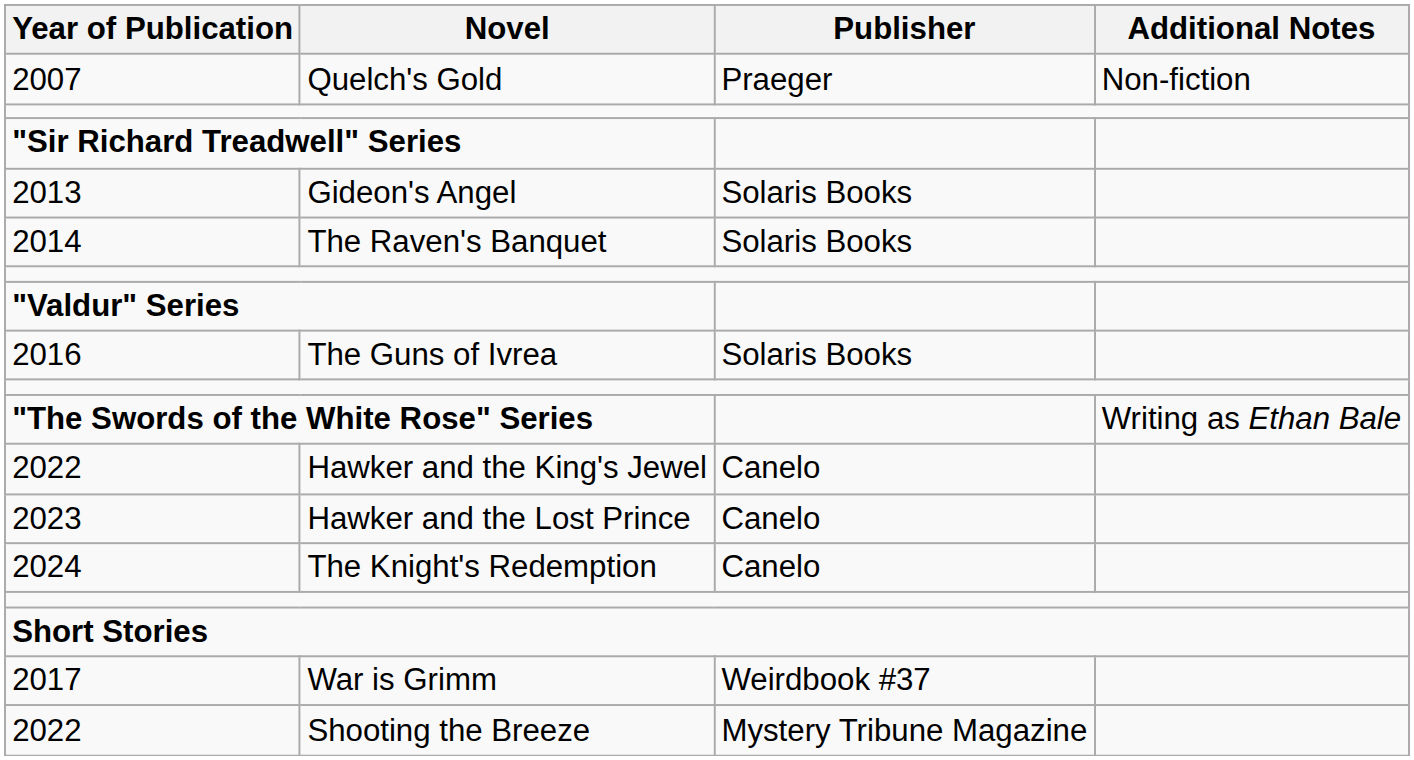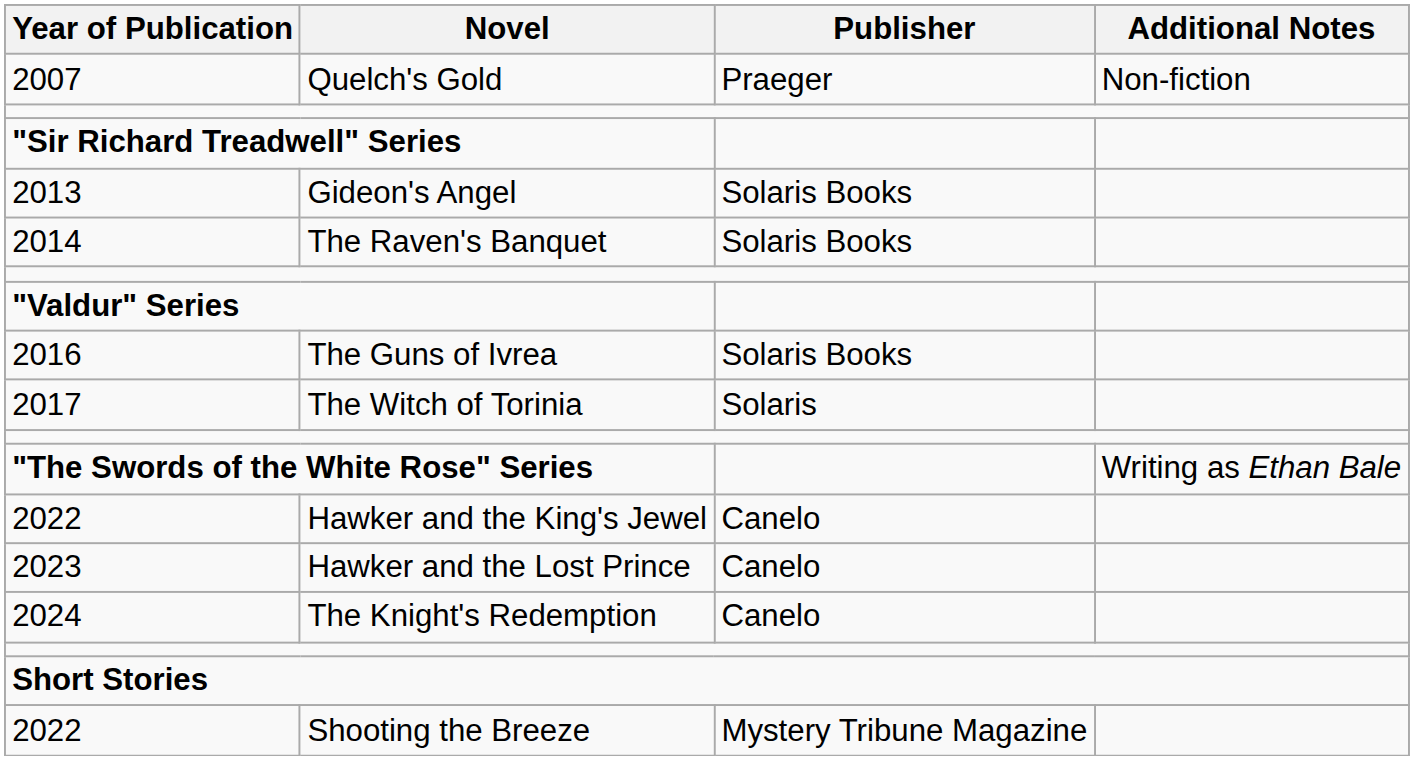 <table class="wikitable">
 <tr>
 <th>Year of Publication</th>
 <th>Novel</th>
 <th>Publisher</th>
 <th>Additional Notes</th>
 </tr>
 <tr>
 <td>2007</td>
 <td>Quelch's Gold</td>
 <td>Praeger</td>
 <td>Non-fiction</td>
 </tr>
 <tr>
 <td colspan="4"></td>
 </tr>
 <tr>
 <td colspan="2"><strong>"Sir Richard Treadwell" Series</strong></td>
 <td></td>
 <td></td>
 </tr>
 <tr>
 <td>2013</td>
 <td>Gideon's Angel</td>
 <td>Solaris Books</td>
 <td></td>
 </tr>
 <tr>
 <td>2014</td>
 <td>The Raven's Banquet</td>
 <td>Solaris Books</td>
 <td></td>
 </tr>
 <tr>
 <td colspan="4"></td>
 </tr>
 <tr>
 <td colspan="2"><strong>"Valdur" Series</strong></td>
 <td></td>
 <td></td>
 </tr>
 <tr>
 <td>2016</td>
 <td>The Guns of Ivrea</td>
 <td>Solaris Books</td>
 <td></td>
 </tr>
 <tr>
+<td>2017</td>
+<td>The Witch of Torinia</td>
+<td>Solaris</td>
+<td></td>
+</tr>
+<tr>
 <td colspan="4"></td>
 </tr>
 <tr>
 <td colspan="2"><strong>"The Swords of the White Rose" Series</strong></td>
 <td></td>
 <td>Writing as <em>Ethan Bale</em></td>
 </tr>
 <tr>
 <td>2022</td>
 <td>Hawker and the King's Jewel</td>
 <td>Canelo</td>
 <td></td>
 </tr>
 <tr>
 <td>2023</td>
 <td>Hawker and the Lost Prince</td>
 <td>Canelo</td>
 <td></td>
 </tr>
 <tr>
 <td>2024</td>
 <td>The Knight's Redemption</td>
 <td>Canelo</td>
 <td></td>
 </tr>
 <tr>
 <td colspan="4"></td>
 </tr>
 <tr>
 <td colspan="4"><strong>Short Stories</strong></td>
 </tr>
 <tr>
-<td>2017</td>
-<td>War is Grimm</td>
-<td>Weirdbook #37</td>
-<td></td>
-</tr>
-<tr>
 <td>2022</td>
 <td>Shooting the Breeze</td>
 <td>Mystery Tribune Magazine</td>
 <td></td>
 </tr>
 </table>
